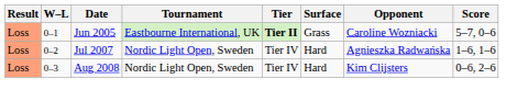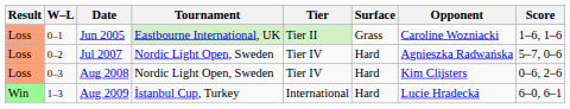 <table class="sortable wikitable">
 <tr>
 <th>Result</th>
 <th class="unsortable">W–L</th>
 <th>Date</th>
 <th>Tournament</th>
 <th>Tier</th>
 <th>Surface</th>
 <th>Opponent</th>
 <th class="unsortable">Score</th>
 </tr>
 <tr>
 <td bgcolor=#ffa07a>Loss</td>
 <td><small>0–1</small></td>
 <td><a href='#'>Jun 2005</a></td>
 <td bgcolor=#d4f1c5><a href='#'>Eastbourne International</a>, UK</td>
-<td bgcolor=#d4f1c5><strong>Tier II</strong></td>
+<td bgcolor=#d4f1c5>Tier II</td>
 <td>Grass</td>
 <td> <a href='#'>Caroline Wozniacki</a></td>
-<td>5–7, 0–6</td>
+<td>1–6, 1–6</td>
 </tr>
 <tr>
 <td bgcolor=#ffa07a>Loss</td>
 <td><small>0–2</small></td>
 <td><a href='#'>Jul 2007</a></td>
 <td><a href='#'>Nordic Light Open</a>, Sweden</td>
 <td>Tier IV</td>
 <td>Hard</td>
 <td> <a href='#'>Agnieszka Radwańska</a></td>
-<td>1–6, 1–6</td>
+<td>5–7, 0–6</td>
 </tr>
 <tr>
 <td bgcolor=#ffa07a>Loss</td>
 <td><small>0–3</small></td>
 <td><a href='#'>Aug 2008</a></td>
 <td>Nordic Light Open, Sweden</td>
 <td>Tier IV</td>
 <td>Hard</td>
 <td> <a href='#'>Kim Clijsters</a></td>
 <td>0–6, 2–6</td>
 </tr>
+<tr>
+<td bgcolor=#98fb98>Win</td>
+<td><small>1–3</small></td>
+<td><a href='#'>Aug 2009</a></td>
+<td><a href='#'>İstanbul Cup</a>, Turkey</td>
+<td>International</td>
+<td>Hard</td>
+<td> <a href='#'>Lucie Hradecká</a></td>
+<td>6–0, 6–1</td>
+</tr>
 </table>
